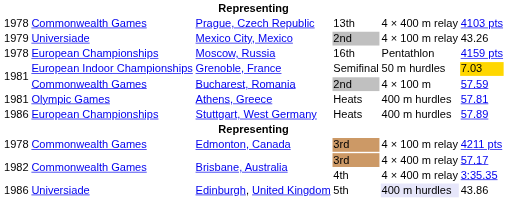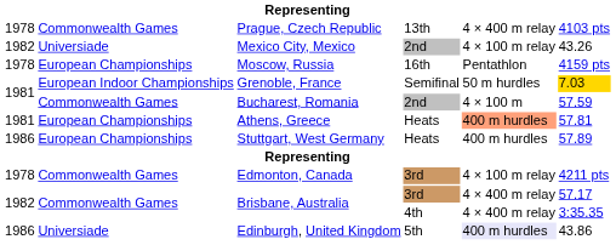 <table>
 <tr>
 <th colspan="6">Representing  </th>
 </tr>
 <tr>
 <td>1978</td>
 <td><a href='#'>Commonwealth Games</a></td>
 <td><a href='#'>Prague, Czech Republic</a></td>
 <td>13th</td>
 <td>4 × 400 m relay</td>
 <td><a href='#'>4103 pts</a></td>
 </tr>
 <tr>
-<td>1979</td>
+<td>1982</td>
 <td><a href='#'>Universiade</a></td>
 <td><a href='#'>Mexico City, Mexico</a></td>
 <td bgcolor="silver">2nd</td>
 <td>4 × 100 m relay</td>
 <td>43.26</td>
 </tr>
 <tr>
 <td>1978</td>
 <td><a href='#'>European Championships</a></td>
 <td><a href='#'>Moscow, Russia</a></td>
 <td>16th</td>
 <td>Pentathlon</td>
 <td><a href='#'>4159 pts</a></td>
 </tr>
 <tr>
 <td rowspan=2>1981</td>
 <td><a href='#'>European Indoor Championships</a></td>
 <td><a href='#'>Grenoble, France</a></td>
 <td>Semifinal</td>
 <td>50 m hurdles</td>
 <td style="background: gold;">7.03</td>
 </tr>
 <tr>
 <td><a href='#'>Commonwealth Games</a></td>
 <td><a href='#'>Bucharest, Romania</a></td>
 <td bgcolor="silver">2nd</td>
 <td>4 × 100 m</td>
 <td><a href='#'>57.59</a></td>
 </tr>
 <tr>
 <td>1981</td>
-<td><a href='#'>Olympic Games</a></td>
+<td><a href='#'>European Championships</a></td>
 <td><a href='#'>Athens, Greece</a></td>
 <td>Heats</td>
-<td>400 m hurdles</td>
+<td style="background: lightsalmon;">400 m hurdles</td>
 <td><a href='#'>57.81</a></td>
 </tr>
 <tr>
 <td>1986</td>
 <td><a href='#'>European Championships</a></td>
 <td><a href='#'>Stuttgart, West Germany</a></td>
 <td>Heats</td>
 <td>400 m hurdles</td>
 <td><a href='#'>57.89</a></td>
 </tr>
 <tr>
 <th colspan="6">Representing   </th>
 </tr>
 <tr>
 <td>1978</td>
 <td><a href='#'>Commonwealth Games</a></td>
 <td><a href='#'>Edmonton, Canada</a></td>
 <td bgcolor="#cc9966">3rd</td>
 <td>4 × 100 m relay</td>
 <td><a href='#'>4211 pts</a></td>
 </tr>
 <tr>
 <td rowspan=2>1982</td>
 <td rowspan=2><a href='#'>Commonwealth Games</a></td>
 <td rowspan=2><a href='#'>Brisbane, Australia</a></td>
 <td bgcolor="#cc9966">3rd</td>
 <td>4 × 400 m relay</td>
 <td><a href='#'>57.17</a></td>
 </tr>
 <tr>
 <td>4th</td>
 <td>4 × 400 m relay</td>
 <td><a href='#'>3:35.35</a></td>
 </tr>
 <tr>
 <td>1986</td>
 <td><a href='#'>Universiade</a></td>
 <td><a href='#'>Edinburgh</a>, <a href='#'>United Kingdom</a></td>
 <td>5th</td>
 <td style="background: lavender;">400 m hurdles</td>
 <td>43.86</td>
 </tr>
 </table>
